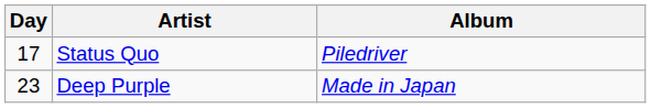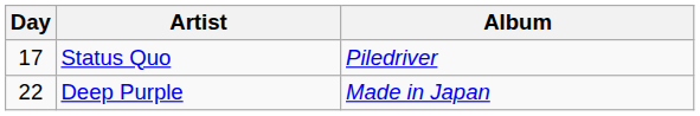 <table class="wikitable" border="1">
 <tr>
 <th>Day</th>
 <th width="200">Artist</th>
 <th width="250">Album</th>
 </tr>
 <tr>
 <td style="text-align:center;" rowspan="1">17</td>
 <td><a href='#'>Status Quo</a></td>
 <td><em><a href='#'>Piledriver</a></em></td>
 </tr>
 <tr>
-<td style="text-align:center;" rowspan="1">23</td>
+<td style="text-align:center;" rowspan="1">22</td>
 <td><a href='#'>Deep Purple</a></td>
 <td><em><a href='#'>Made in Japan</a></em></td>
 </tr>
 </table>
